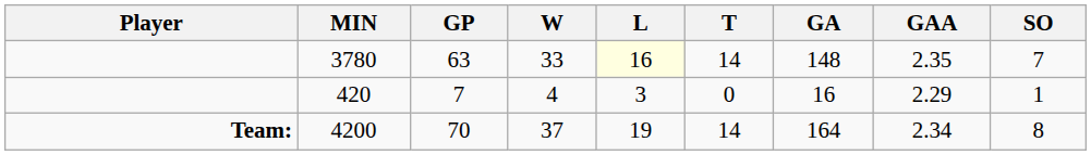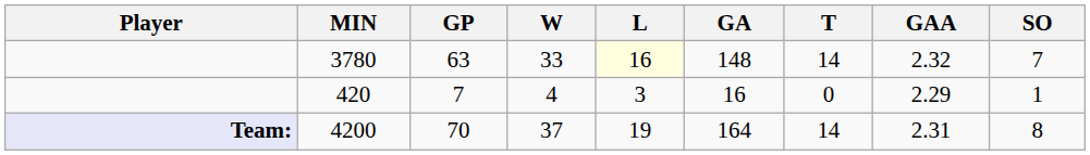 <table class="wikitable sortable" width="60%">
 <tr>
 <th bgcolor="#DDDDFF" width="10%">Player</th>
 <th width="3%" bgcolor="#DDDDFF" title="Minutes played">MIN</th>
 <th width="3%" bgcolor="#DDDDFF" title="Games played in">GP</th>
 <th width="3%" bgcolor="#DDDDFF" title="Wins">W</th>
 <th width="3%" bgcolor="#DDDDFF"title="Losses">L</th>
+<th width="3%" bgcolor="#DDDDFF" title="Goals against">GA</th>
 <th width="3%" bgcolor="#DDDDFF" title="Ties">T</th>
-<th width="3%" bgcolor="#DDDDFF" title="Goals against">GA</th>
 <th width="3%" bgcolor="#DDDDFF" title="Goals against average">GAA</th>
 <th width="3%" bgcolor="#DDDDFF"title="Shut-outs">SO</th>
 </tr>
 <tr align="center">
 <td align="right"></td>
 <td>3780</td>
 <td>63</td>
 <td>33</td>
 <td style="background: lightyellow;">16</td>
+<td>148</td>
 <td>14</td>
-<td>148</td>
-<td>2.35</td>
+<td>2.32</td>
 <td>7</td>
 </tr>
 <tr align="center">
 <td align="right"></td>
 <td>420</td>
 <td>7</td>
 <td>4</td>
 <td>3</td>
+<td>16</td>
 <td>0</td>
-<td>16</td>
 <td>2.29</td>
 <td>1</td>
 </tr>
 <tr align="center">
-<td align="right"><strong>Team:</strong></td>
+<td align="right" style="background: lavender;"><strong>Team:</strong></td>
 <td>4200</td>
 <td>70</td>
 <td>37</td>
 <td>19</td>
+<td>164</td>
 <td>14</td>
-<td>164</td>
-<td>2.34</td>
+<td>2.31</td>
 <td>8</td>
 </tr>
 </table>
